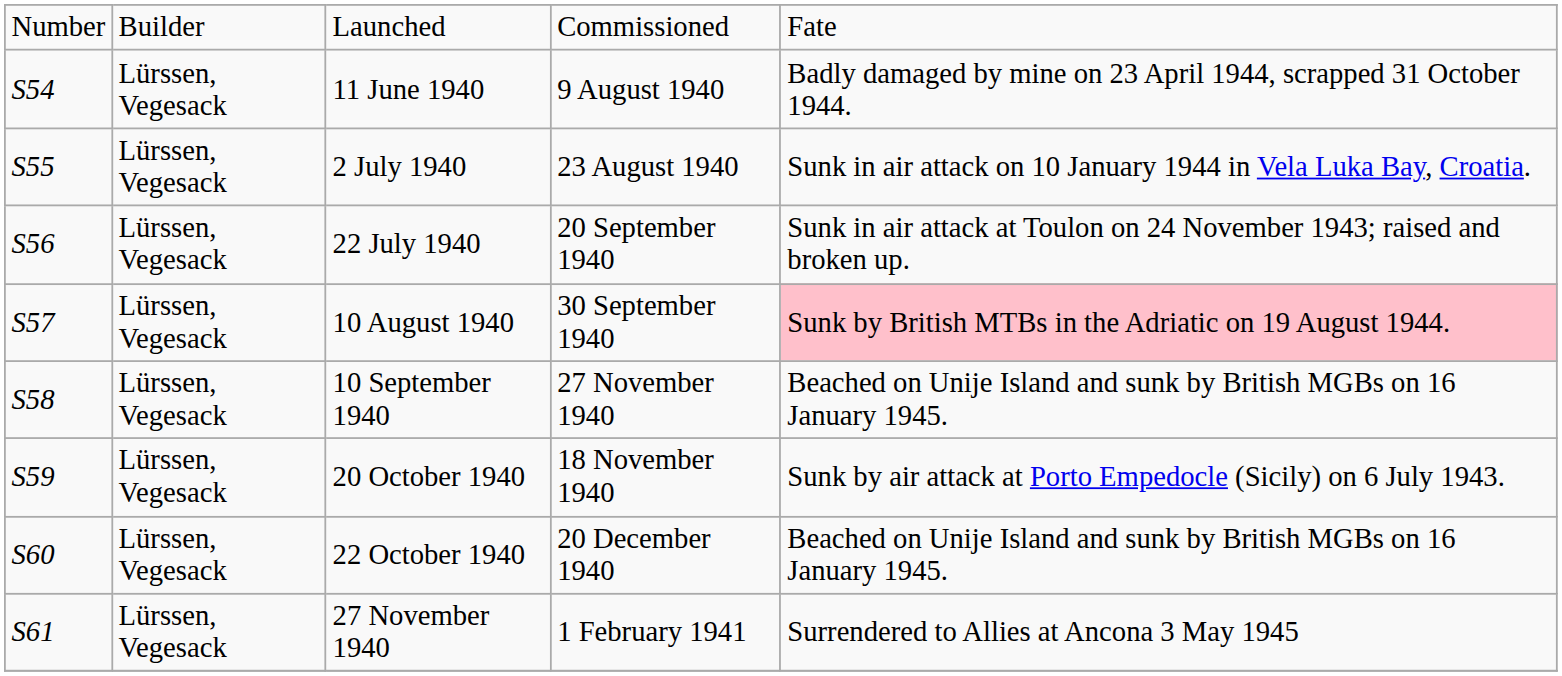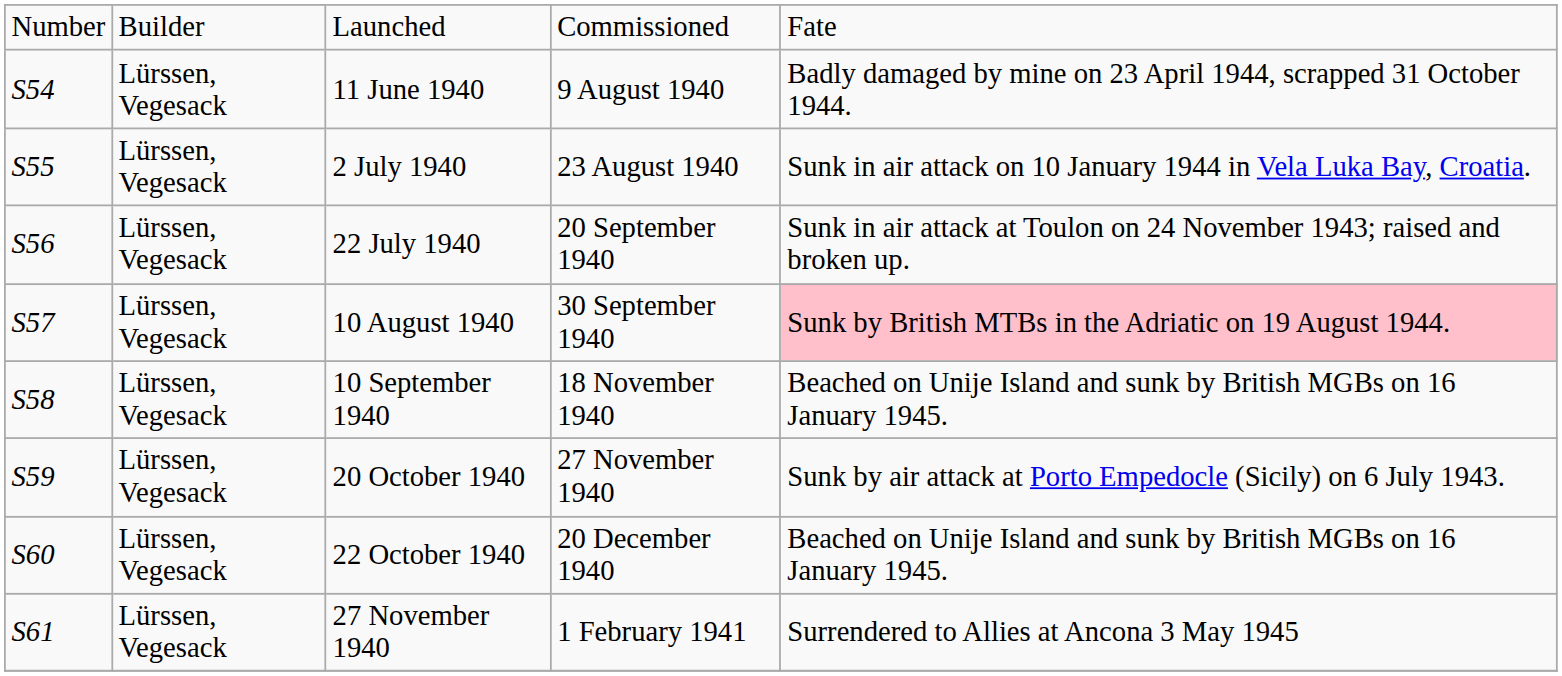 <table class="wikitable" style="text-align:left">
 <tr>
 <td>Number</td>
 <td>Builder</td>
 <td>Launched</td>
 <td>Commissioned</td>
 <td>Fate</td>
 </tr>
 <tr>
 <td><em>S54</em></td>
 <td>Lürssen, Vegesack</td>
 <td>11 June 1940</td>
 <td>9 August 1940</td>
 <td>Badly damaged by mine on 23 April 1944, scrapped 31 October 1944.</td>
 </tr>
 <tr>
 <td><em>S55</em></td>
 <td>Lürssen, Vegesack</td>
 <td>2 July 1940</td>
 <td>23 August 1940</td>
 <td>Sunk in air attack on 10 January 1944 in <a href='#'>Vela Luka Bay</a>, <a href='#'>Croatia</a>.</td>
 </tr>
 <tr>
 <td><em>S56</em></td>
 <td>Lürssen, Vegesack</td>
 <td>22 July 1940</td>
 <td>20 September 1940</td>
 <td>Sunk in air attack at Toulon on 24 November 1943; raised and broken up.</td>
 </tr>
 <tr>
 <td><em>S57</em></td>
 <td>Lürssen, Vegesack</td>
 <td>10 August 1940</td>
 <td>30 September 1940</td>
 <td style="background: pink;">Sunk by British MTBs in the Adriatic on 19 August 1944.</td>
 </tr>
 <tr>
 <td><em>S58</em></td>
 <td>Lürssen, Vegesack</td>
 <td>10 September 1940</td>
-<td>27 November 1940</td>
+<td>18 November 1940</td>
 <td>Beached on Unije Island and sunk by British MGBs on 16 January 1945.</td>
 </tr>
 <tr>
 <td><em>S59</em></td>
 <td>Lürssen, Vegesack</td>
 <td>20 October 1940</td>
-<td>18 November 1940</td>
+<td>27 November 1940</td>
 <td>Sunk by air attack at <a href='#'>Porto Empedocle</a> (Sicily) on 6 July 1943.</td>
 </tr>
 <tr>
 <td><em>S60</em></td>
 <td>Lürssen, Vegesack</td>
 <td>22 October 1940</td>
 <td>20 December 1940</td>
 <td>Beached on Unije Island and sunk by British MGBs on 16 January 1945.</td>
 </tr>
 <tr>
 <td><em>S61</em></td>
 <td>Lürssen, Vegesack</td>
 <td>27 November 1940</td>
 <td>1 February 1941</td>
 <td>Surrendered to Allies at Ancona 3 May 1945</td>
 </tr>
 <tr>
 </tr>
 </table>
